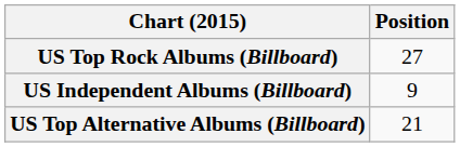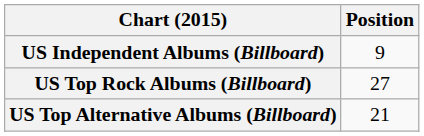 <table class="wikitable sortable plainrowheaders" style="text-align:center;">
 <tr>
 <th scope="col">Chart (2015)</th>
 <th scope="col">Position</th>
 </tr>
 <tr>
+<th scope="row">US Independent Albums (<em>Billboard</em>)</th>
+<td>9</td>
+</tr>
+<tr>
 <th scope="row">US Top Rock Albums (<em>Billboard</em>)</th>
 <td>27</td>
-</tr>
-<tr>
-<th scope="row">US Independent Albums (<em>Billboard</em>)</th>
-<td>9</td>
 </tr>
 <tr>
 <th scope="row">US Top Alternative Albums (<em>Billboard</em>)</th>
 <td>21</td>
 </tr>
 </table>
